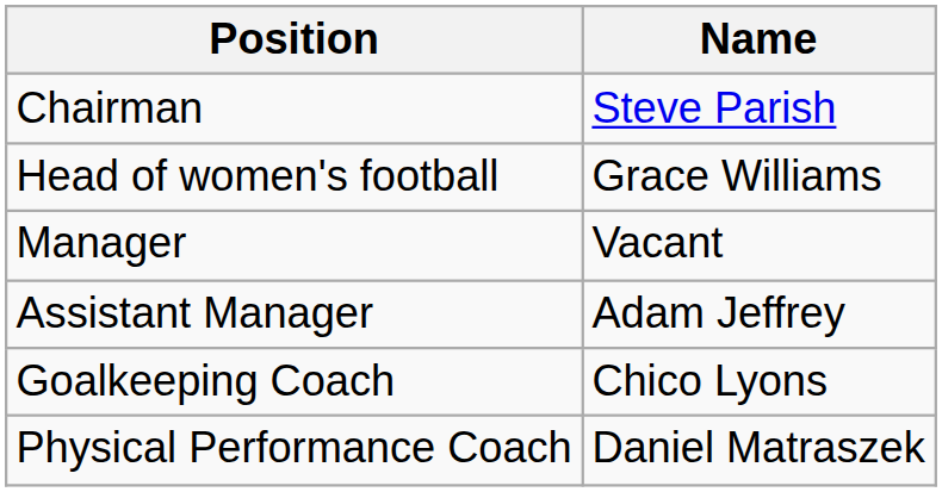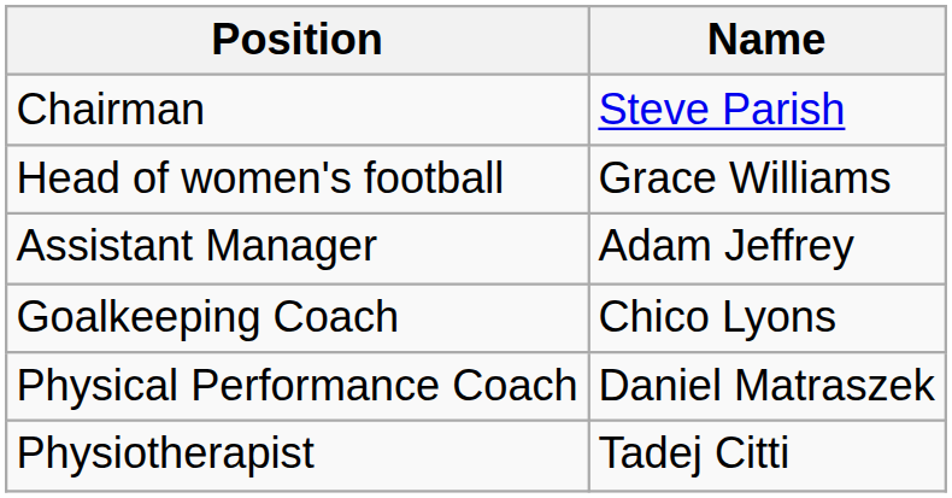 <table class="wikitable" style="text-align:center;">
 <tr>
 <th>Position</th>
 <th>Name</th>
 </tr>
 <tr>
 <td align="left">Chairman</td>
 <td align="left"> <a href='#'>Steve Parish</a></td>
 </tr>
 <tr>
 <td align="left">Head of women's football</td>
 <td align="left"> Grace Williams</td>
 </tr>
 <tr>
-<td align="left">Manager</td>
-<td align="left"> Vacant </td>
-</tr>
-<tr>
 <td align="left">Assistant Manager</td>
 <td align="left"> Adam Jeffrey</td>
 </tr>
 <tr>
 <td align="left">Goalkeeping Coach</td>
 <td align="left"> Chico Lyons</td>
 </tr>
 <tr>
 <td align="left">Physical Performance Coach</td>
 <td align="left"> Daniel Matraszek</td>
 </tr>
+<tr>
+<td align="left">Physiotherapist</td>
+<td align="left"> Tadej Citti</td>
+</tr>
 </table>
